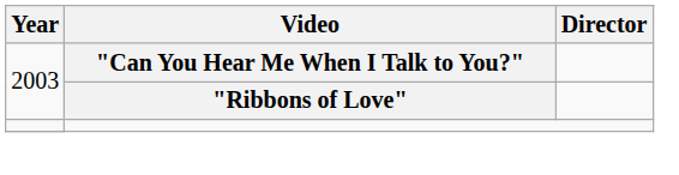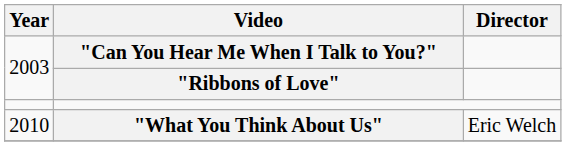 <table class="wikitable plainrowheaders">
 <tr>
 <th>Year</th>
 <th style="width:20em;">Video</th>
 <th>Director</th>
 </tr>
 <tr>
 <td rowspan="2">2003</td>
 <th scope="row">"Can You Hear Me When I Talk to You?"</th>
 <td></td>
 </tr>
 <tr>
 <th scope="row">"Ribbons of Love"</th>
 <td></td>
 </tr>
 <tr>
 <td></td>
 </tr>
 <tr>
+<td>2010</td>
+<th scope="row">"What You Think About Us"</th>
+<td>Eric Welch</td>
+</tr>
+<tr>
 </tr>
 </table>
